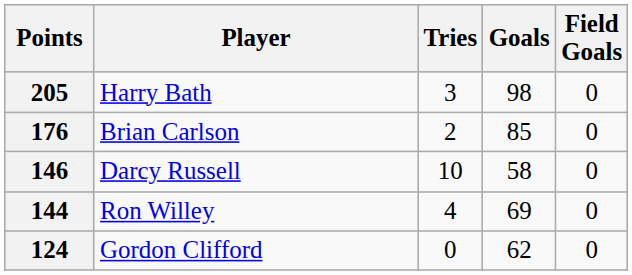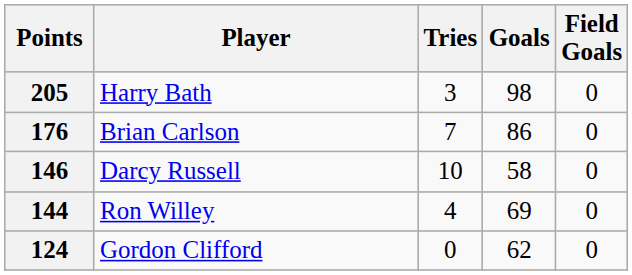 <table class="wikitable" style="text-align:left;">
 <tr>
 <th width=50>Points</th>
 <th width=200>Player</th>
 <th width=30>Tries</th>
 <th width=30>Goals</th>
 <th width=30>Field Goals</th>
 </tr>
 <tr>
 <th>205</th>
 <td> <a href='#'>Harry Bath</a></td>
 <td align=center>3</td>
 <td align=center>98</td>
 <td align=center>0</td>
 </tr>
 <tr>
 <th>176</th>
 <td> <a href='#'>Brian Carlson</a></td>
-<td align=center>2</td>
-<td align=center>85</td>
+<td align=center>7</td>
+<td align=center>86</td>
 <td align=center>0</td>
 </tr>
 <tr>
 <th>146</th>
 <td> <a href='#'>Darcy Russell</a></td>
 <td align=center>10</td>
 <td align=center>58</td>
 <td align=center>0</td>
 </tr>
 <tr>
 <th>144</th>
 <td> <a href='#'>Ron Willey</a></td>
 <td align=center>4</td>
 <td align=center>69</td>
 <td align=center>0</td>
 </tr>
 <tr>
 <th>124</th>
 <td> <a href='#'>Gordon Clifford</a></td>
 <td align=center>0</td>
 <td align=center>62</td>
 <td align=center>0</td>
 </tr>
 </table>
